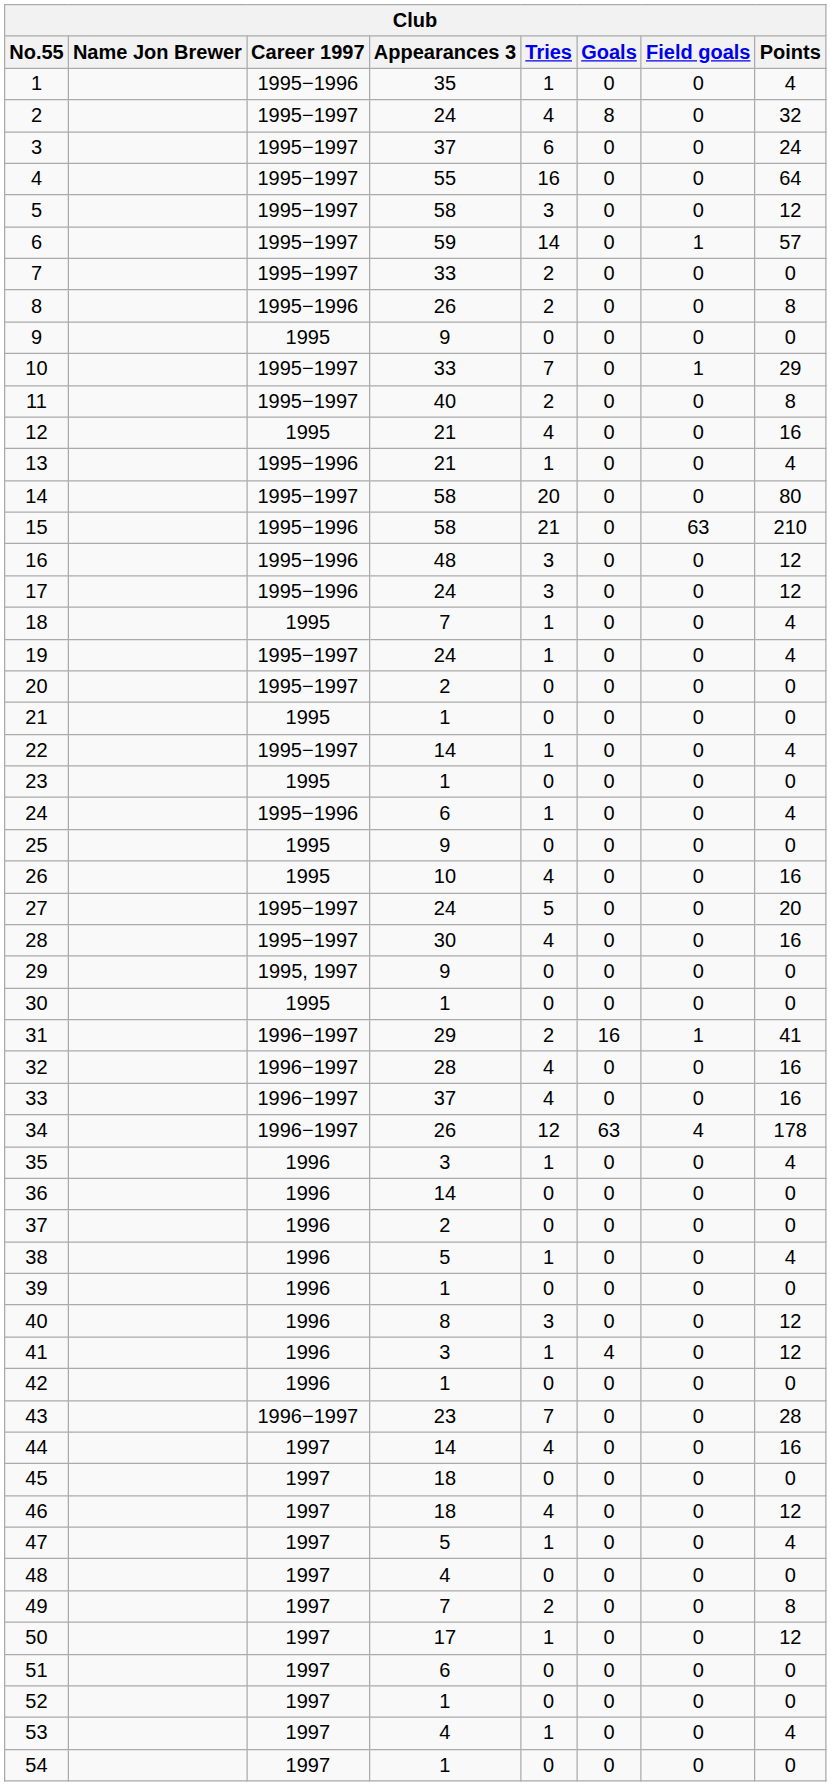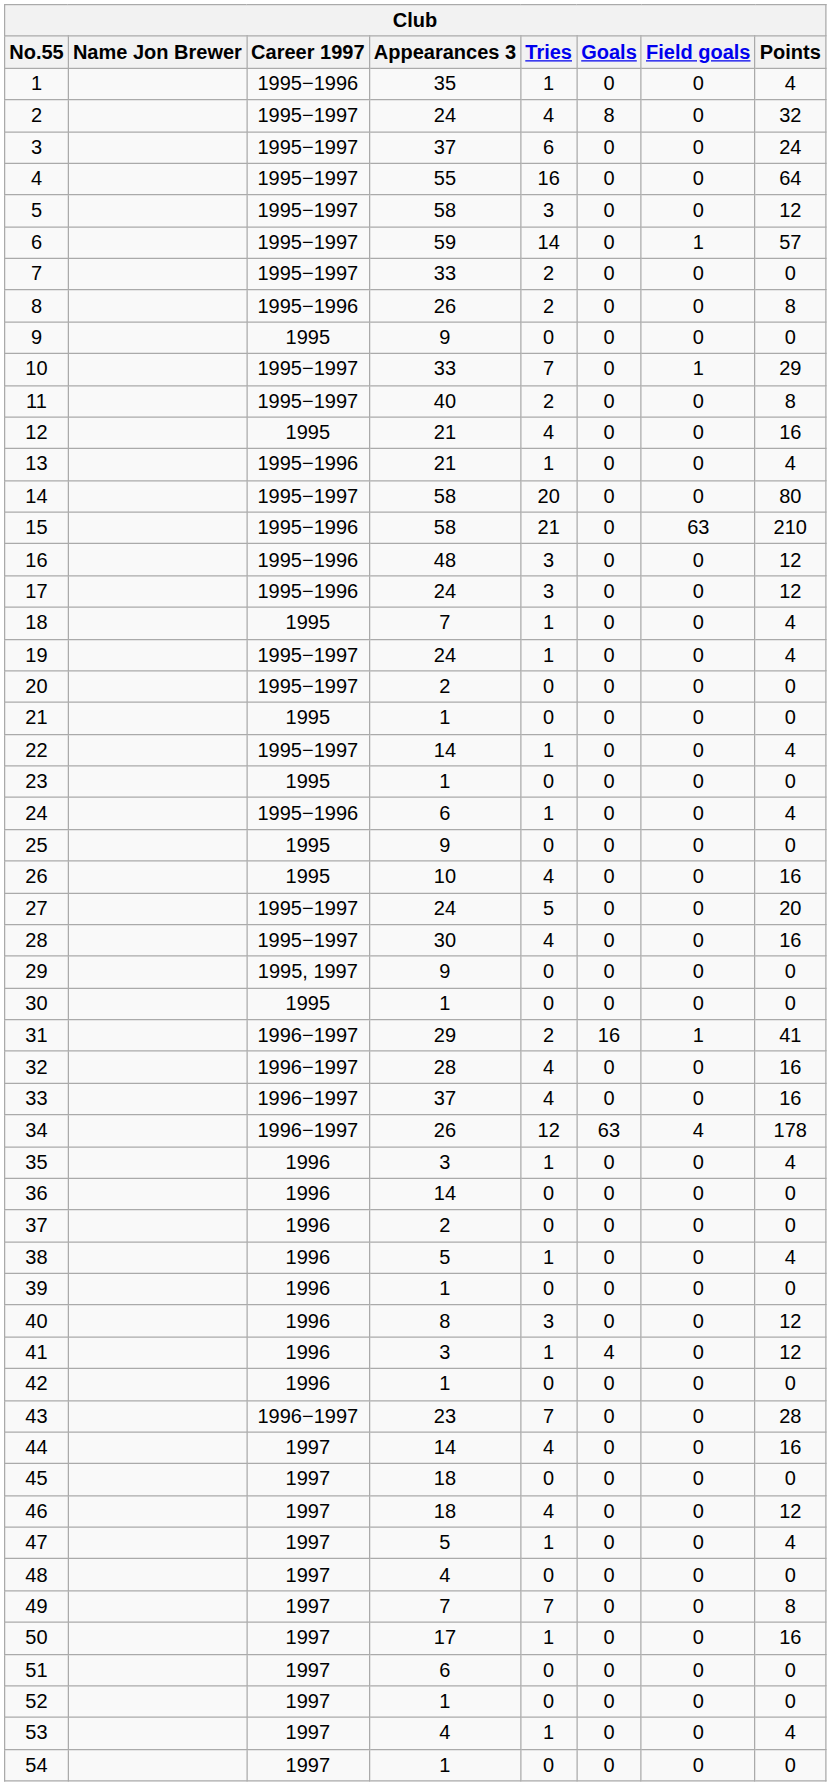 <table class="wikitable sortable" style="text-align: center;">
 <tr>
 <th colspan=8>Club</th>
 </tr>
 <tr>
 <th>No.55</th>
 <th>Name Jon Brewer</th>
 <th>Career 1997</th>
 <th>Appearances 3</th>
 <th><a href='#'>Tries</a></th>
 <th><a href='#'>Goals</a></th>
 <th><a href='#'>Field goals</a></th>
 <th>Points</th>
 </tr>
 <tr>
 <td>1</td>
 <td style="text-align:left;"></td>
 <td>1995−1996</td>
 <td>35</td>
 <td>1</td>
 <td>0</td>
 <td>0</td>
 <td>4</td>
 </tr>
 <tr>
 <td>2</td>
 <td style="text-align:left;"></td>
 <td>1995−1997</td>
 <td>24</td>
 <td>4</td>
 <td>8</td>
 <td>0</td>
 <td>32</td>
 </tr>
 <tr>
 <td>3</td>
 <td style="text-align:left;"></td>
 <td>1995−1997</td>
 <td>37</td>
 <td>6</td>
 <td>0</td>
 <td>0</td>
 <td>24</td>
 </tr>
 <tr>
 <td>4</td>
 <td style="text-align:left;"></td>
 <td>1995−1997</td>
 <td>55</td>
 <td>16</td>
 <td>0</td>
 <td>0</td>
 <td>64</td>
 </tr>
 <tr>
 <td>5</td>
 <td style="text-align:left;"></td>
 <td>1995−1997</td>
 <td>58</td>
 <td>3</td>
 <td>0</td>
 <td>0</td>
 <td>12</td>
 </tr>
 <tr>
 <td>6</td>
 <td style="text-align:left;"></td>
 <td>1995−1997</td>
 <td>59</td>
 <td>14</td>
 <td>0</td>
 <td>1</td>
 <td>57</td>
 </tr>
 <tr>
 <td>7</td>
 <td style="text-align:left;"></td>
 <td>1995−1997</td>
 <td>33</td>
 <td>2</td>
 <td>0</td>
 <td>0</td>
 <td>0</td>
 </tr>
 <tr>
 <td>8</td>
 <td style="text-align:left;"></td>
 <td>1995−1996</td>
 <td>26</td>
 <td>2</td>
 <td>0</td>
 <td>0</td>
 <td>8</td>
 </tr>
 <tr>
 <td>9</td>
 <td style="text-align:left;"></td>
 <td>1995</td>
 <td>9</td>
 <td>0</td>
 <td>0</td>
 <td>0</td>
 <td>0</td>
 </tr>
 <tr>
 <td>10</td>
 <td style="text-align:left;"></td>
 <td>1995−1997</td>
 <td>33</td>
 <td>7</td>
 <td>0</td>
 <td>1</td>
 <td>29</td>
 </tr>
 <tr>
 <td>11</td>
 <td style="text-align:left;"></td>
 <td>1995−1997</td>
 <td>40</td>
 <td>2</td>
 <td>0</td>
 <td>0</td>
 <td>8</td>
 </tr>
 <tr>
 <td>12</td>
 <td style="text-align:left;"></td>
 <td>1995</td>
 <td>21</td>
 <td>4</td>
 <td>0</td>
 <td>0</td>
 <td>16</td>
 </tr>
 <tr>
 <td>13</td>
 <td style="text-align:left;"></td>
 <td>1995−1996</td>
 <td>21</td>
 <td>1</td>
 <td>0</td>
 <td>0</td>
 <td>4</td>
 </tr>
 <tr>
 <td>14</td>
 <td style="text-align:left;"></td>
 <td>1995−1997</td>
 <td>58</td>
 <td>20</td>
 <td>0</td>
 <td>0</td>
 <td>80</td>
 </tr>
 <tr>
 <td>15</td>
 <td style="text-align:left;"></td>
 <td>1995−1996</td>
 <td>58</td>
 <td>21</td>
 <td>0</td>
 <td>63</td>
 <td>210</td>
 </tr>
 <tr>
 <td>16</td>
 <td style="text-align:left;"></td>
 <td>1995−1996</td>
 <td>48</td>
 <td>3</td>
 <td>0</td>
 <td>0</td>
 <td>12</td>
 </tr>
 <tr>
 <td>17</td>
 <td style="text-align:left;"></td>
 <td>1995−1996</td>
 <td>24</td>
 <td>3</td>
 <td>0</td>
 <td>0</td>
 <td>12</td>
 </tr>
 <tr>
 <td>18</td>
 <td style="text-align:left;"></td>
 <td>1995</td>
 <td>7</td>
 <td>1</td>
 <td>0</td>
 <td>0</td>
 <td>4</td>
 </tr>
 <tr>
 <td>19</td>
 <td style="text-align:left;"></td>
 <td>1995−1997</td>
 <td>24</td>
 <td>1</td>
 <td>0</td>
 <td>0</td>
 <td>4</td>
 </tr>
 <tr>
 <td>20</td>
 <td style="text-align:left;"></td>
 <td>1995−1997</td>
 <td>2</td>
 <td>0</td>
 <td>0</td>
 <td>0</td>
 <td>0</td>
 </tr>
 <tr>
 <td>21</td>
 <td style="text-align:left;"></td>
 <td>1995</td>
 <td>1</td>
 <td>0</td>
 <td>0</td>
 <td>0</td>
 <td>0</td>
 </tr>
 <tr>
 <td>22</td>
 <td style="text-align:left;"></td>
 <td>1995−1997</td>
 <td>14</td>
 <td>1</td>
 <td>0</td>
 <td>0</td>
 <td>4</td>
 </tr>
 <tr>
 <td>23</td>
 <td style="text-align:left;"></td>
 <td>1995</td>
 <td>1</td>
 <td>0</td>
 <td>0</td>
 <td>0</td>
 <td>0</td>
 </tr>
 <tr>
 <td>24</td>
 <td style="text-align:left;"></td>
 <td>1995−1996</td>
 <td>6</td>
 <td>1</td>
 <td>0</td>
 <td>0</td>
 <td>4</td>
 </tr>
 <tr>
 <td>25</td>
 <td style="text-align:left;"></td>
 <td>1995</td>
 <td>9</td>
 <td>0</td>
 <td>0</td>
 <td>0</td>
 <td>0</td>
 </tr>
 <tr>
 <td>26</td>
 <td style="text-align:left;"></td>
 <td>1995</td>
 <td>10</td>
 <td>4</td>
 <td>0</td>
 <td>0</td>
 <td>16</td>
 </tr>
 <tr>
 <td>27</td>
 <td style="text-align:left;"></td>
 <td>1995−1997</td>
 <td>24</td>
 <td>5</td>
 <td>0</td>
 <td>0</td>
 <td>20</td>
 </tr>
 <tr>
 <td>28</td>
 <td style="text-align:left;"></td>
 <td>1995−1997</td>
 <td>30</td>
 <td>4</td>
 <td>0</td>
 <td>0</td>
 <td>16</td>
 </tr>
 <tr>
 <td>29</td>
 <td style="text-align:left;"></td>
 <td>1995, 1997</td>
 <td>9</td>
 <td>0</td>
 <td>0</td>
 <td>0</td>
 <td>0</td>
 </tr>
 <tr>
 <td>30</td>
 <td style="text-align:left;"></td>
 <td>1995</td>
 <td>1</td>
 <td>0</td>
 <td>0</td>
 <td>0</td>
 <td>0</td>
 </tr>
 <tr>
 <td>31</td>
 <td style="text-align:left;"></td>
 <td>1996−1997</td>
 <td>29</td>
 <td>2</td>
 <td>16</td>
 <td>1</td>
 <td>41</td>
 </tr>
 <tr>
 <td>32</td>
 <td style="text-align:left;"></td>
 <td>1996−1997</td>
 <td>28</td>
 <td>4</td>
 <td>0</td>
 <td>0</td>
 <td>16</td>
 </tr>
 <tr>
 <td>33</td>
 <td style="text-align:left;"></td>
 <td>1996−1997</td>
 <td>37</td>
 <td>4</td>
 <td>0</td>
 <td>0</td>
 <td>16</td>
 </tr>
 <tr>
 <td>34</td>
 <td style="text-align:left;"></td>
 <td>1996−1997</td>
 <td>26</td>
 <td>12</td>
 <td>63</td>
 <td>4</td>
 <td>178</td>
 </tr>
 <tr>
 <td>35</td>
 <td style="text-align:left;"></td>
 <td>1996</td>
 <td>3</td>
 <td>1</td>
 <td>0</td>
 <td>0</td>
 <td>4</td>
 </tr>
 <tr>
 <td>36</td>
 <td style="text-align:left;"></td>
 <td>1996</td>
 <td>14</td>
 <td>0</td>
 <td>0</td>
 <td>0</td>
 <td>0</td>
 </tr>
 <tr>
 <td>37</td>
 <td style="text-align:left;"></td>
 <td>1996</td>
 <td>2</td>
 <td>0</td>
 <td>0</td>
 <td>0</td>
 <td>0</td>
 </tr>
 <tr>
 <td>38</td>
 <td style="text-align:left;"></td>
 <td>1996</td>
 <td>5</td>
 <td>1</td>
 <td>0</td>
 <td>0</td>
 <td>4</td>
 </tr>
 <tr>
 <td>39</td>
 <td style="text-align:left;"></td>
 <td>1996</td>
 <td>1</td>
 <td>0</td>
 <td>0</td>
 <td>0</td>
 <td>0</td>
 </tr>
 <tr>
 <td>40</td>
 <td style="text-align:left;"></td>
 <td>1996</td>
 <td>8</td>
 <td>3</td>
 <td>0</td>
 <td>0</td>
 <td>12</td>
 </tr>
 <tr>
 <td>41</td>
 <td style="text-align:left;"></td>
 <td>1996</td>
 <td>3</td>
 <td>1</td>
 <td>4</td>
 <td>0</td>
 <td>12</td>
 </tr>
 <tr>
 <td>42</td>
 <td style="text-align:left;"></td>
 <td>1996</td>
 <td>1</td>
 <td>0</td>
 <td>0</td>
 <td>0</td>
 <td>0</td>
 </tr>
 <tr>
 <td>43</td>
 <td style="text-align:left;"></td>
 <td>1996−1997</td>
 <td>23</td>
 <td>7</td>
 <td>0</td>
 <td>0</td>
 <td>28</td>
 </tr>
 <tr>
 <td>44</td>
 <td style="text-align:left;"></td>
 <td>1997</td>
 <td>14</td>
 <td>4</td>
 <td>0</td>
 <td>0</td>
 <td>16</td>
 </tr>
 <tr>
 <td>45</td>
 <td style="text-align:left;"></td>
 <td>1997</td>
 <td>18</td>
 <td>0</td>
 <td>0</td>
 <td>0</td>
 <td>0</td>
 </tr>
 <tr>
 <td>46</td>
 <td style="text-align:left;"></td>
 <td>1997</td>
 <td>18</td>
 <td>4</td>
 <td>0</td>
 <td>0</td>
 <td>12</td>
 </tr>
 <tr>
 <td>47</td>
 <td style="text-align:left;"></td>
 <td>1997</td>
 <td>5</td>
 <td>1</td>
 <td>0</td>
 <td>0</td>
 <td>4</td>
 </tr>
 <tr>
 <td>48</td>
 <td style="text-align:left;"></td>
 <td>1997</td>
 <td>4</td>
 <td>0</td>
 <td>0</td>
 <td>0</td>
 <td>0</td>
 </tr>
 <tr>
 <td>49</td>
 <td style="text-align:left;"></td>
 <td>1997</td>
 <td>7</td>
-<td>2</td>
+<td>7</td>
 <td>0</td>
 <td>0</td>
 <td>8</td>
 </tr>
 <tr>
 <td>50</td>
 <td style="text-align:left;"></td>
 <td>1997</td>
 <td>17</td>
 <td>1</td>
 <td>0</td>
 <td>0</td>
-<td>12</td>
+<td>16</td>
 </tr>
 <tr>
 <td>51</td>
 <td style="text-align:left;"></td>
 <td>1997</td>
 <td>6</td>
 <td>0</td>
 <td>0</td>
 <td>0</td>
 <td>0</td>
 </tr>
 <tr>
 <td>52</td>
 <td style="text-align:left;"></td>
 <td>1997</td>
 <td>1</td>
 <td>0</td>
 <td>0</td>
 <td>0</td>
 <td>0</td>
 </tr>
 <tr>
 <td>53</td>
 <td style="text-align:left;"></td>
 <td>1997</td>
 <td>4</td>
 <td>1</td>
 <td>0</td>
 <td>0</td>
 <td>4</td>
 </tr>
 <tr>
 <td>54</td>
 <td style="text-align:left;"></td>
 <td>1997</td>
 <td>1</td>
 <td>0</td>
 <td>0</td>
 <td>0</td>
 <td>0</td>
 </tr>
 </table>
